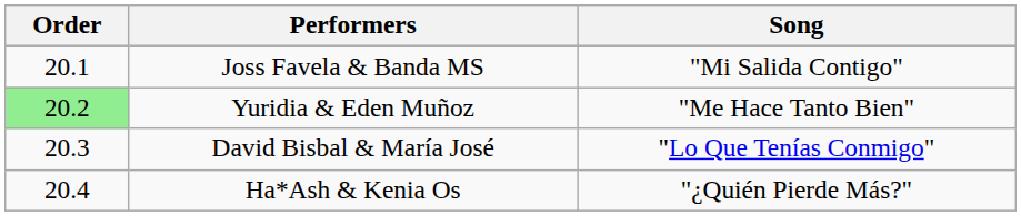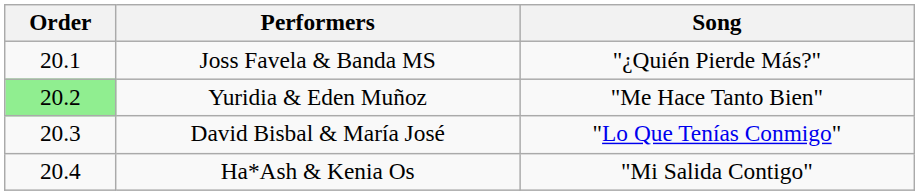 <table class="wikitable" style="text-align:center; width:100%">
 <tr>
 <th>Order</th>
 <th>Performers</th>
 <th>Song</th>
 </tr>
 <tr>
 <td>20.1</td>
 <td>Joss Favela & Banda MS</td>
-<td>"Mi Salida Contigo"</td>
+<td>"¿Quién Pierde Más?"</td>
 </tr>
 <tr>
 <td style="background: lightgreen;">20.2</td>
 <td>Yuridia & Eden Muñoz</td>
 <td>"Me Hace Tanto Bien"</td>
 </tr>
 <tr>
 <td>20.3</td>
 <td>David Bisbal & María José</td>
 <td>"<a href='#'>Lo Que Tenías Conmigo</a>"</td>
 </tr>
 <tr>
 <td>20.4</td>
 <td>Ha*Ash & Kenia Os</td>
-<td>"¿Quién Pierde Más?"</td>
+<td>"Mi Salida Contigo"</td>
 </tr>
 </table>
